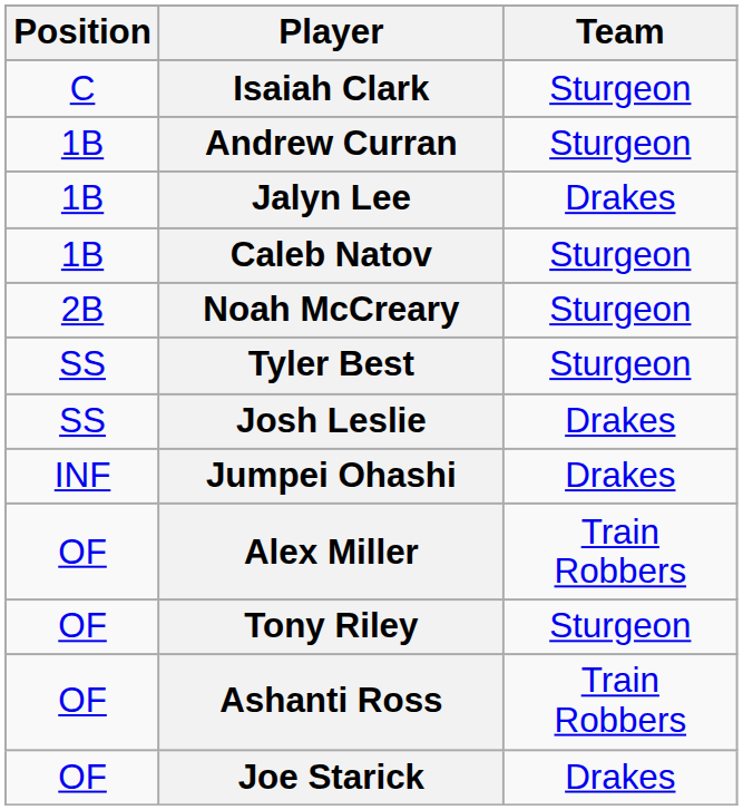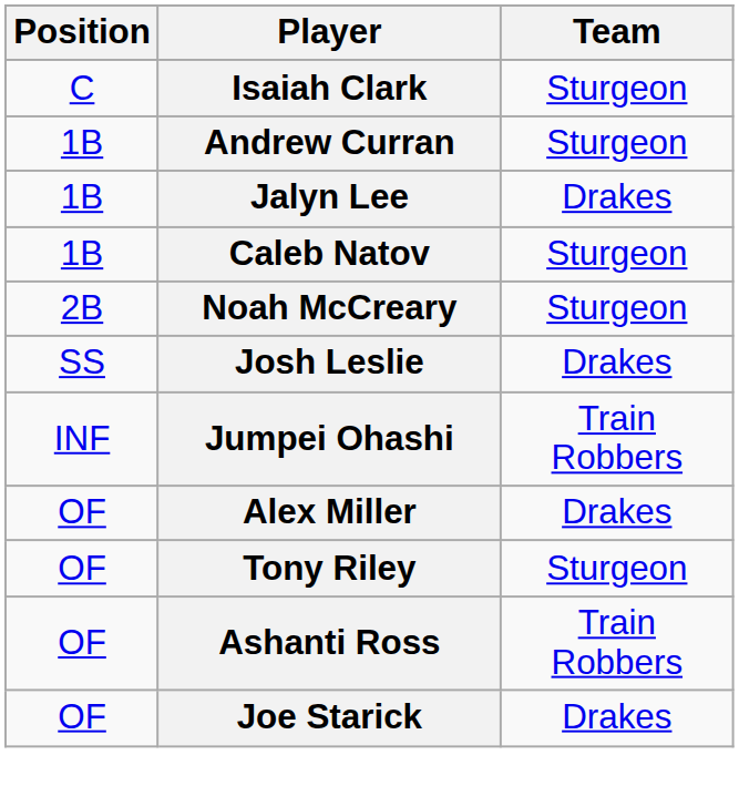 <table class="wikitable sortable plainrowheaders" style="text-align:center;">
 <tr>
 </tr>
 <tr>
 <th scope="col">Position</th>
 <th scope="col" style="width:150px;">Player</th>
 <th scope="col" style="width:100px;">Team</th>
 </tr>
 <tr>
 <td><a href='#'>C</a></td>
 <th scope="row" style="text-align:center">Isaiah Clark</th>
 <td><a href='#'>Sturgeon</a></td>
 </tr>
 <tr>
 <td><a href='#'>1B</a></td>
 <th scope="row" style="text-align:center">Andrew Curran</th>
 <td><a href='#'>Sturgeon</a></td>
 </tr>
 <tr>
 <td><a href='#'>1B</a></td>
 <th scope="row" style="text-align:center">Jalyn Lee</th>
 <td><a href='#'>Drakes</a></td>
 </tr>
 <tr>
 <td><a href='#'>1B</a></td>
 <th scope="row" style="text-align:center">Caleb Natov</th>
 <td><a href='#'>Sturgeon</a></td>
 </tr>
 <tr>
 <td><a href='#'>2B</a></td>
 <th scope="row" style="text-align:center">Noah McCreary</th>
 <td><a href='#'>Sturgeon</a></td>
 </tr>
 <tr>
 <td><a href='#'>SS</a></td>
-<th scope="row" style="text-align:center">Tyler Best</th>
-<td><a href='#'>Sturgeon</a></td>
-</tr>
-<tr>
-<td><a href='#'>SS</a></td>
 <th scope="row" style="text-align:center">Josh Leslie</th>
 <td><a href='#'>Drakes</a></td>
 </tr>
 <tr>
 <td><a href='#'>INF</a></td>
 <th scope="row" style="text-align:center">Jumpei Ohashi</th>
-<td><a href='#'>Drakes</a></td>
+<td><a href='#'>Train Robbers</a></td>
 </tr>
 <tr>
 <td><a href='#'>OF</a></td>
 <th scope="row" style="text-align:center">Alex Miller</th>
-<td><a href='#'>Train Robbers</a></td>
+<td><a href='#'>Drakes</a></td>
 </tr>
 <tr>
 <td><a href='#'>OF</a></td>
 <th scope="row" style="text-align:center">Tony Riley</th>
 <td><a href='#'>Sturgeon</a></td>
 </tr>
 <tr>
 <td><a href='#'>OF</a></td>
 <th scope="row" style="text-align:center">Ashanti Ross</th>
 <td><a href='#'>Train Robbers</a></td>
 </tr>
 <tr>
 <td><a href='#'>OF</a></td>
 <th scope="row" style="text-align:center">Joe Starick</th>
 <td><a href='#'>Drakes</a></td>
 </tr>
 </table>
